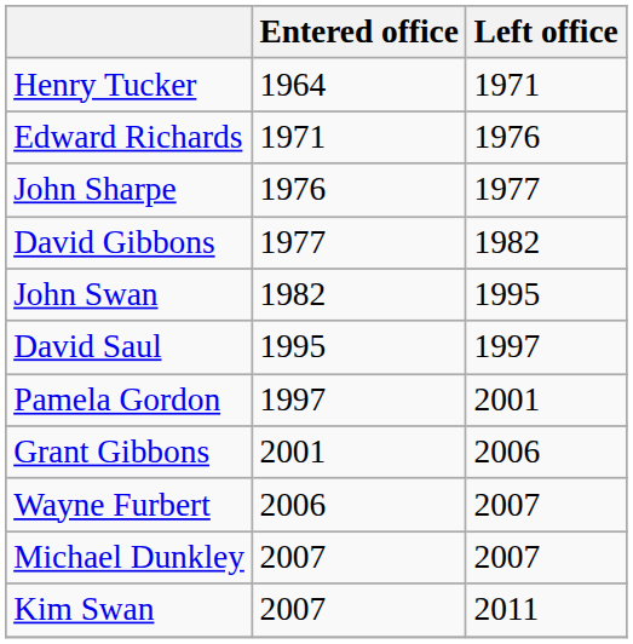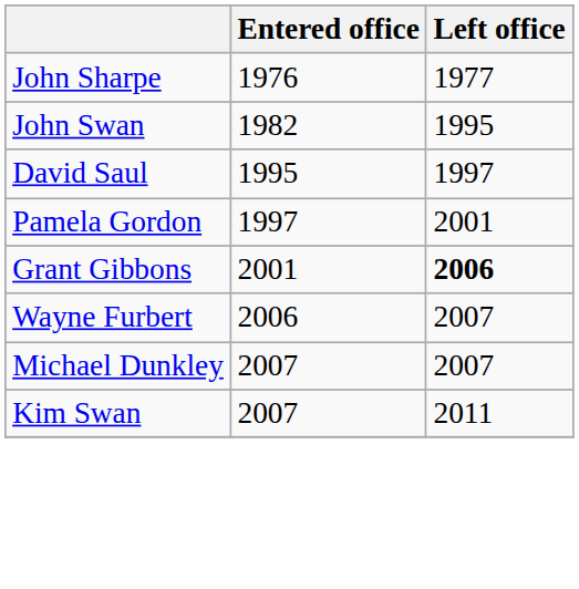 <table class="wikitable">
 <tr>
 <th></th>
 <th>Entered office</th>
 <th>Left office</th>
 </tr>
 <tr>
-<td><a href='#'>Henry Tucker</a></td>
-<td>1964</td>
-<td>1971</td>
-</tr>
-<tr>
-<td><a href='#'>Edward Richards</a></td>
-<td>1971</td>
-<td>1976</td>
-</tr>
-<tr>
 <td><a href='#'>John Sharpe</a></td>
 <td>1976</td>
 <td>1977</td>
-</tr>
-<tr>
-<td><a href='#'>David Gibbons</a></td>
-<td>1977</td>
-<td>1982</td>
 </tr>
 <tr>
 <td><a href='#'>John Swan</a></td>
 <td>1982</td>
 <td>1995</td>
 </tr>
 <tr>
 <td><a href='#'>David Saul</a></td>
 <td>1995</td>
 <td>1997</td>
 </tr>
 <tr>
 <td><a href='#'>Pamela Gordon</a></td>
 <td>1997</td>
 <td>2001</td>
 </tr>
 <tr>
 <td><a href='#'>Grant Gibbons</a></td>
 <td>2001</td>
-<td>2006</td>
+<td><strong>2006</strong></td>
 </tr>
 <tr>
 <td><a href='#'>Wayne Furbert</a></td>
 <td>2006</td>
 <td>2007</td>
 </tr>
 <tr>
 <td><a href='#'>Michael Dunkley</a></td>
 <td>2007</td>
 <td>2007</td>
 </tr>
 <tr>
 <td><a href='#'>Kim Swan</a></td>
 <td>2007</td>
 <td>2011</td>
 </tr>
 <tr>
 </tr>
 </table>
